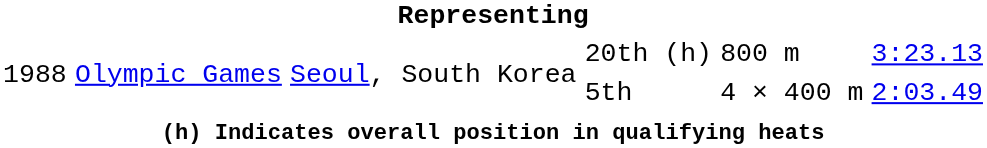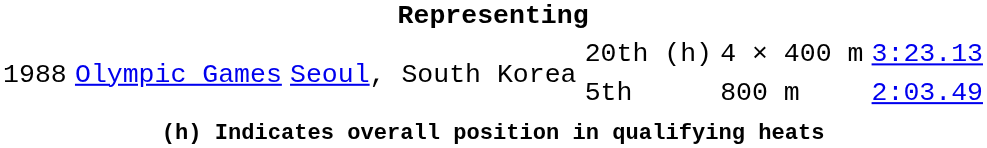 <table>
 <tr>
 <th colspan=6>Representing </th>
 </tr>
 <tr>
 <td rowspan=2>1988</td>
 <td rowspan=2><a href='#'>Olympic Games</a></td>
 <td rowspan=2><a href='#'>Seoul</a>, South Korea</td>
 <td>20th (h)</td>
-<td>800 m</td>
+<td>4 × 400 m</td>
 <td><a href='#'> 3:23.13</a></td>
 </tr>
 <tr>
 <td>5th</td>
-<td>4 × 400 m</td>
+<td>800 m</td>
 <td><a href='#'>2:03.49</a></td>
 </tr>
 <tr>
 <th colspan=6><small><strong> (h) Indicates overall position in qualifying heats</strong></small></th>
 </tr>
 </table>
